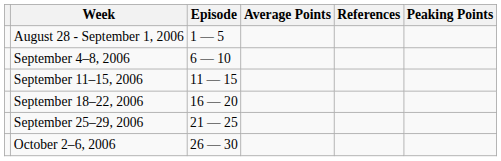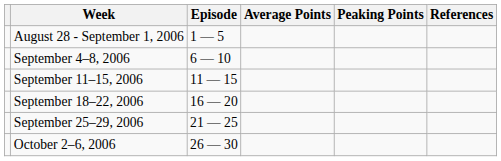 <table class="wikitable">
 <tr>
 <th></th>
 <th>Week</th>
 <th>Episode</th>
 <th>Average Points</th>
+<th>Peaking Points</th>
 <th>References</th>
-<th>Peaking Points</th>
 </tr>
 <tr>
 <td></td>
 <td>August 28 - September 1, 2006</td>
 <td>1 — 5</td>
 <td></td>
 <td></td>
 <td></td>
 </tr>
 <tr>
 <td></td>
 <td>September 4–8, 2006</td>
 <td>6 — 10</td>
 <td></td>
 <td></td>
 <td></td>
 </tr>
 <tr>
 <td></td>
 <td>September 11–15, 2006</td>
 <td>11 — 15</td>
 <td></td>
 <td></td>
 <td></td>
 </tr>
 <tr>
 <td></td>
 <td>September 18–22, 2006</td>
 <td>16 — 20</td>
 <td></td>
 <td></td>
 <td></td>
 </tr>
 <tr>
 <td></td>
 <td>September 25–29, 2006</td>
 <td>21 — 25</td>
 <td></td>
 <td></td>
 <td></td>
 </tr>
 <tr>
 <td></td>
 <td>October 2–6, 2006</td>
 <td>26 — 30</td>
 <td></td>
 <td></td>
 <td></td>
 </tr>
 </table>
